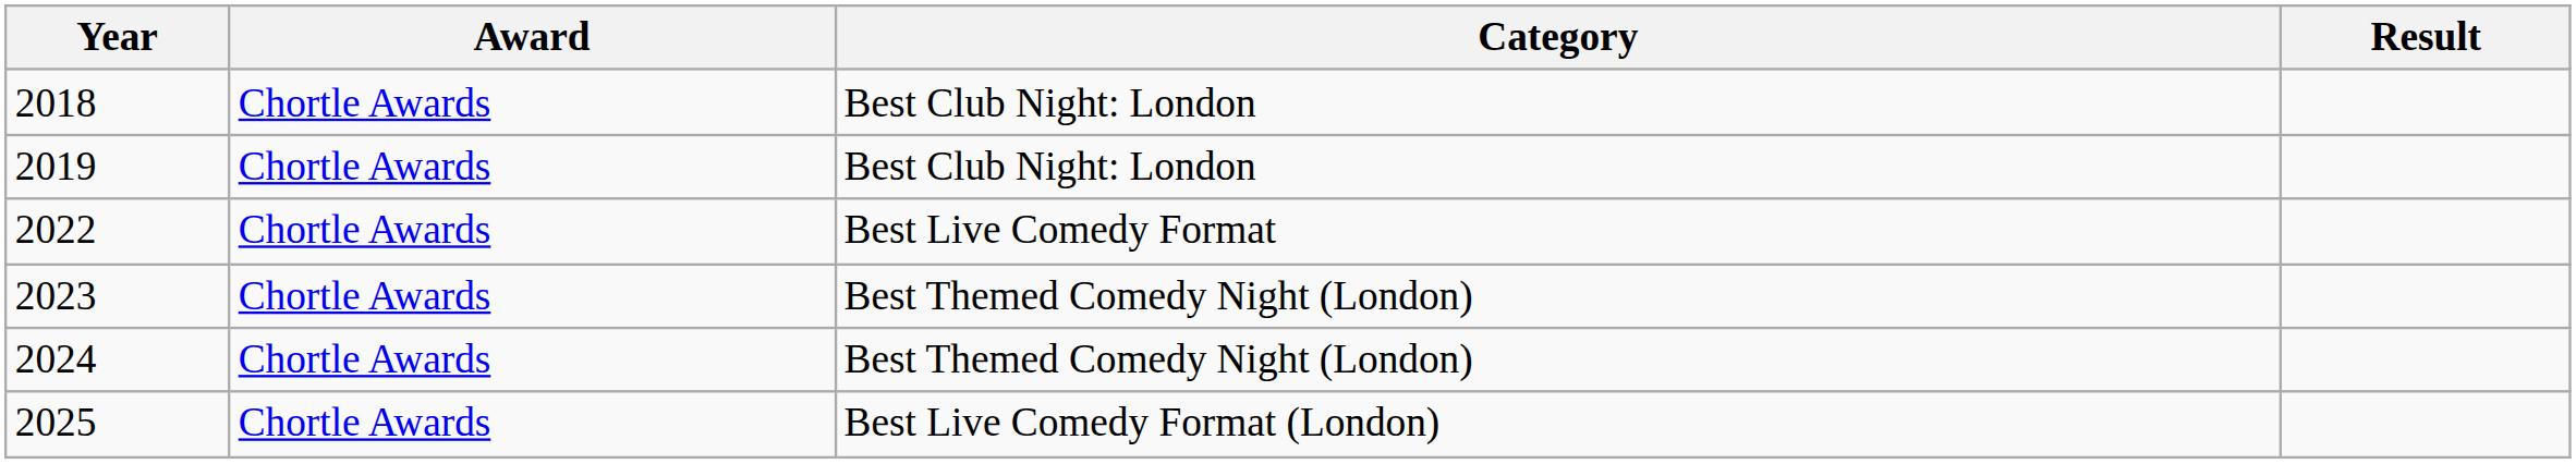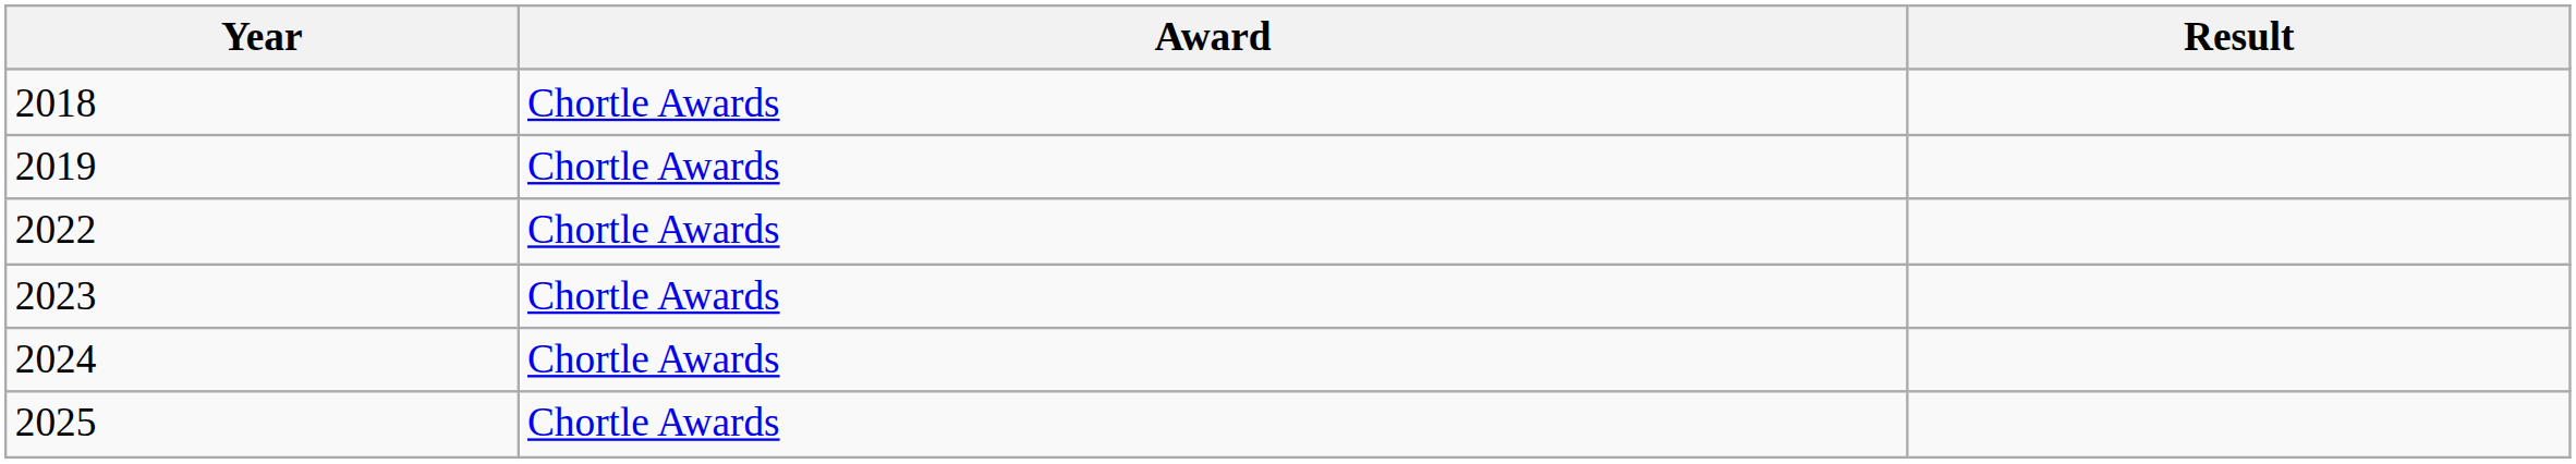 <table class="wikitable" style="width: 80%;">
 <tr>
 <th>Year</th>
 <th>Award</th>
-<th>Category</th>
 <th>Result</th>
 </tr>
 <tr>
 <td>2018</td>
 <td><a href='#'>Chortle Awards</a></td>
-<td>Best Club Night: London</td>
 <td></td>
 </tr>
 <tr>
 <td>2019</td>
 <td><a href='#'>Chortle Awards</a></td>
-<td>Best Club Night: London</td>
 <td></td>
 </tr>
 <tr>
 <td>2022</td>
 <td><a href='#'>Chortle Awards</a></td>
-<td>Best Live Comedy Format</td>
 <td></td>
 </tr>
 <tr>
 <td>2023</td>
 <td><a href='#'>Chortle Awards</a></td>
-<td>Best Themed Comedy Night (London)</td>
 <td></td>
 </tr>
 <tr>
 <td>2024</td>
 <td><a href='#'>Chortle Awards</a></td>
-<td>Best Themed Comedy Night (London)</td>
 <td></td>
 </tr>
 <tr>
 <td>2025</td>
 <td><a href='#'>Chortle Awards</a></td>
-<td>Best Live Comedy Format (London)</td>
 <td></td>
 </tr>
 </table>
